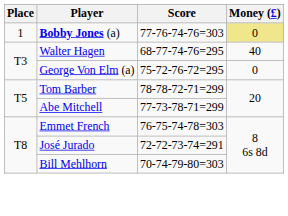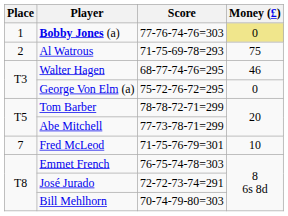 <table class=wikitable>
 <tr>
 <th>Place</th>
 <th>Player</th>
 <th>Score</th>
 <th>Money (<a href='#'>£</a>)</th>
 </tr>
 <tr>
 <td align=center>1</td>
 <td> <strong><a href='#'>Bobby Jones</a></strong> (a)</td>
 <td>77-76-74-76=303</td>
 <td align=center style="background: khaki;">0</td>
 </tr>
 <tr>
+<td align=center>2</td>
+<td> <a href='#'>Al Watrous</a></td>
+<td>71-75-69-78=293</td>
+<td align=center>75</td>
+</tr>
+<tr>
 <td rowspan=2 align=center>T3</td>
 <td> <a href='#'>Walter Hagen</a></td>
 <td>68-77-74-76=295</td>
-<td align=center>40</td>
+<td align=center>46</td>
 </tr>
 <tr>
 <td> <a href='#'>George Von Elm</a> (a)</td>
 <td>75-72-76-72=295</td>
 <td align=center>0</td>
 </tr>
 <tr>
 <td rowspan=2 align=center>T5</td>
 <td> <a href='#'>Tom Barber</a></td>
 <td>78-78-72-71=299</td>
 <td rowspan=2 align=center>20</td>
 </tr>
 <tr>
 <td> <a href='#'>Abe Mitchell</a></td>
 <td>77-73-78-71=299</td>
 </tr>
 <tr>
+<td align=center>7</td>
+<td> <a href='#'>Fred McLeod</a></td>
+<td>71-75-76-79=301</td>
+<td align=center>10</td>
+</tr>
+<tr>
 <td rowspan=3 align=center>T8</td>
 <td> <a href='#'>Emmet French</a></td>
 <td>76-75-74-78=303</td>
 <td rowspan=3 align=center>8<br>6s 8d</td>
 </tr>
 <tr>
 <td> <a href='#'>José Jurado</a></td>
 <td>72-72-73-74=291</td>
 </tr>
 <tr>
 <td> <a href='#'>Bill Mehlhorn</a></td>
 <td>70-74-79-80=303</td>
 </tr>
 </table>
